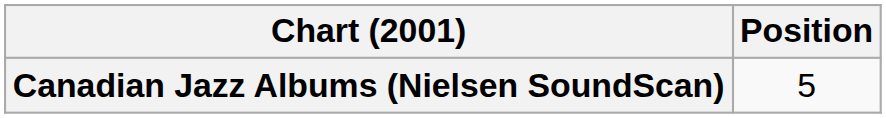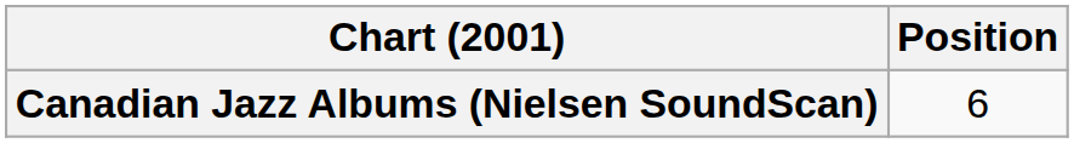 <table class="wikitable plainrowheaders" style="text-align:center">
 <tr>
 <th>Chart (2001)</th>
 <th>Position</th>
 </tr>
 <tr>
 <th scope="row">Canadian Jazz Albums (Nielsen SoundScan)</th>
-<td>5</td>
+<td>6</td>
 </tr>
 </table>
